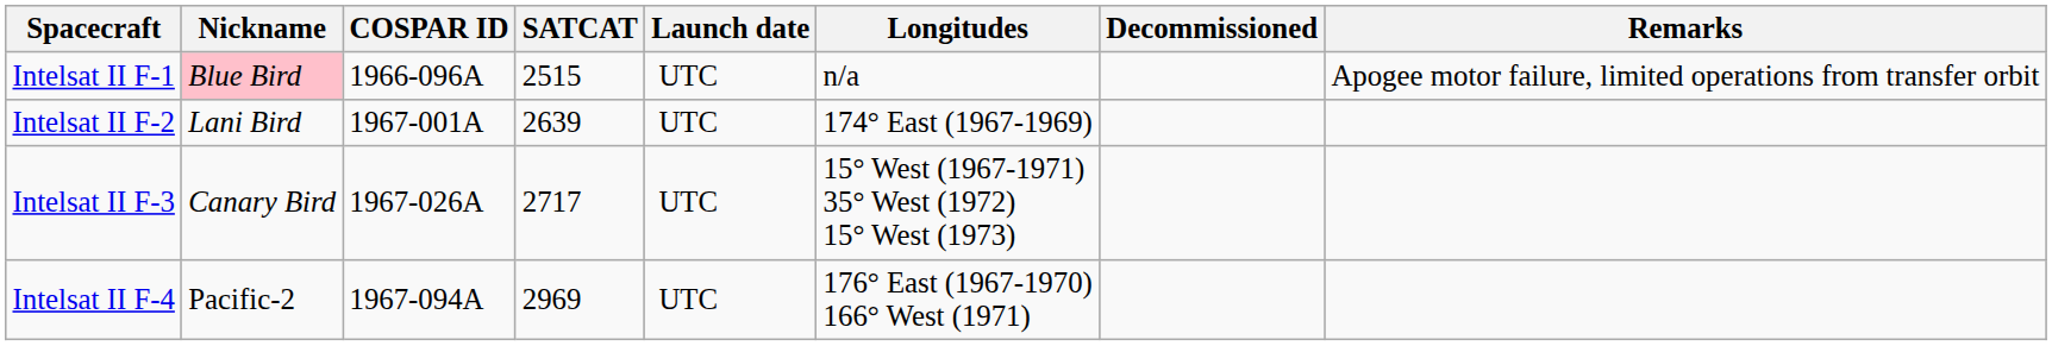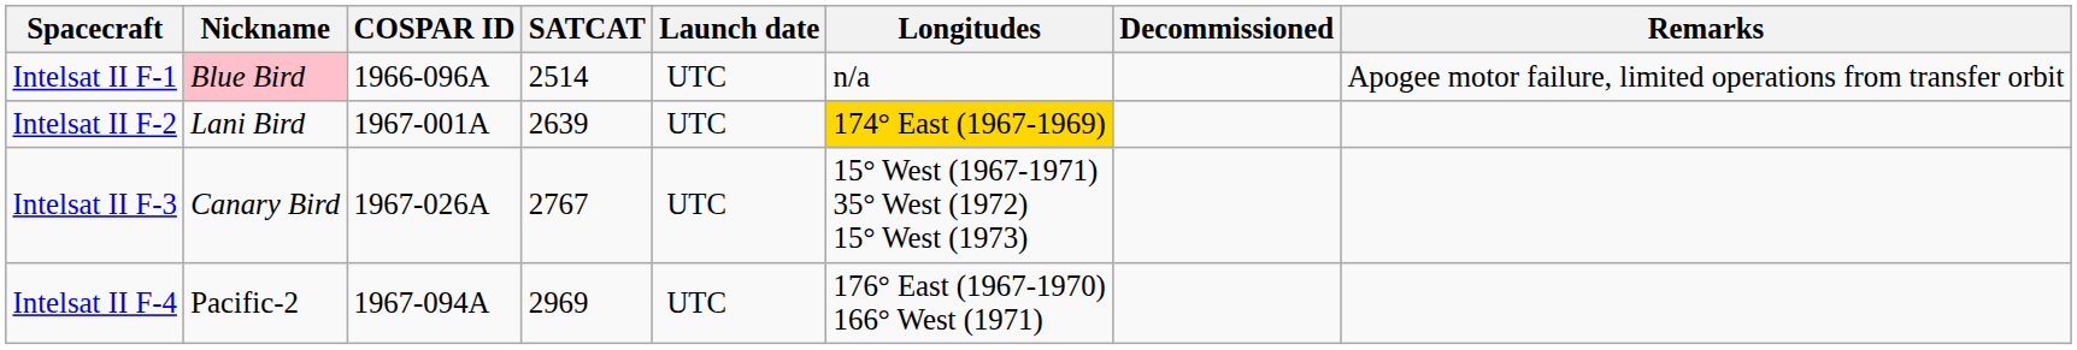 <table class="wikitable sortable">
 <tr>
 <th>Spacecraft</th>
 <th>Nickname</th>
 <th>COSPAR ID</th>
 <th>SATCAT</th>
 <th>Launch date</th>
 <th>Longitudes</th>
 <th>Decommissioned</th>
 <th>Remarks</th>
 </tr>
 <tr>
 <td><a href='#'>Intelsat II F-1</a></td>
 <td style="background: pink;"><em>Blue Bird</em></td>
 <td>1966-096A</td>
-<td>2515</td>
+<td>2514</td>
 <td> UTC</td>
 <td>n/a</td>
 <td></td>
 <td>Apogee motor failure, limited operations from transfer orbit</td>
 </tr>
 <tr>
 <td><a href='#'>Intelsat II F-2</a></td>
 <td><em>Lani Bird</em></td>
 <td>1967-001A</td>
 <td>2639</td>
 <td> UTC</td>
-<td>174° East (1967-1969)</td>
+<td style="background: gold;">174° East (1967-1969)</td>
 <td></td>
 <td></td>
 </tr>
 <tr>
 <td><a href='#'>Intelsat II F-3</a></td>
 <td><em>Canary Bird</em></td>
 <td>1967-026A</td>
-<td>2717</td>
+<td>2767</td>
 <td> UTC</td>
 <td>15° West (1967-1971)<br>35° West (1972)<br>15° West (1973)</td>
 <td></td>
 <td></td>
 </tr>
 <tr>
 <td><a href='#'>Intelsat II F-4</a></td>
 <td>Pacific-2</td>
 <td>1967-094A</td>
 <td>2969</td>
 <td> UTC</td>
 <td>176° East (1967-1970)<br>166° West (1971)</td>
 <td></td>
 <td></td>
 </tr>
 </table>
